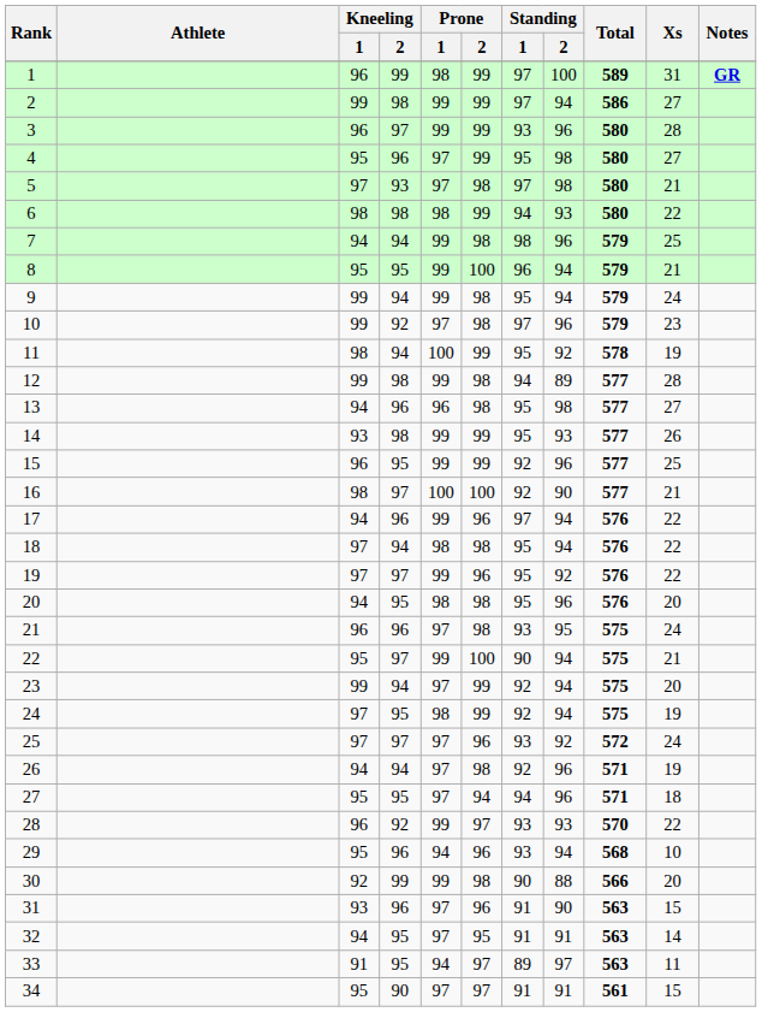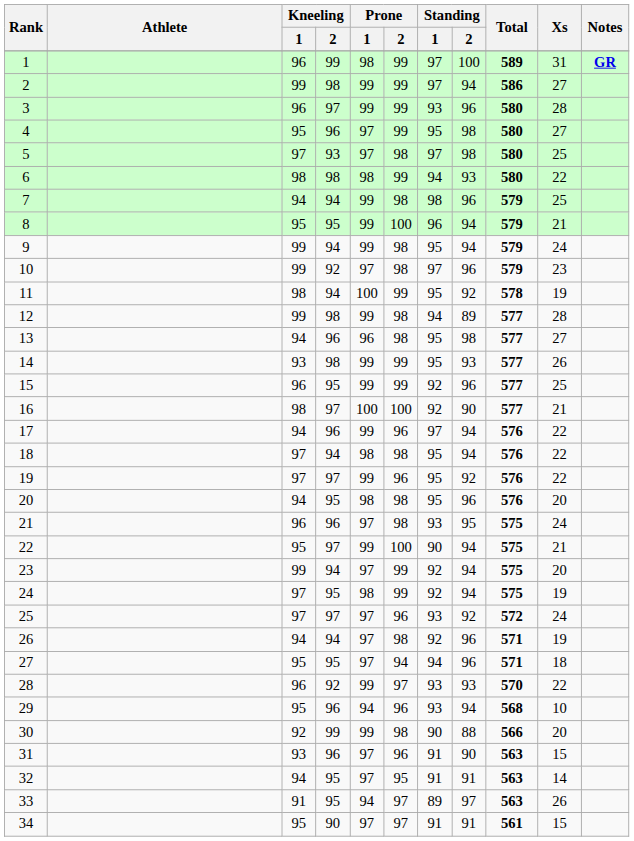 <table class="wikitable" style="text-align:center">
 <tr>
 <th rowspan=2 width=40>Rank</th>
 <th rowspan=2 width=250>Athlete</th>
 <th colspan=2>Kneeling</th>
 <th colspan=2>Prone</th>
 <th colspan=2>Standing</th>
 <th rowspan=2 width=50>Total</th>
 <th rowspan=2 width=40>Xs</th>
 <th rowspan=2 width=45>Notes</th>
 </tr>
 <tr>
 <th width=30>1</th>
 <th width=30>2</th>
 <th width=30>1</th>
 <th width=30>2</th>
 <th width=30>1</th>
 <th width=30>2</th>
 </tr>
 <tr bgcolor=ccffcc>
 </tr>
 <tr bgcolor=ccffcc>
 <td>1</td>
 <td align=left></td>
 <td>96</td>
 <td>99</td>
 <td>98</td>
 <td>99</td>
 <td>97</td>
 <td>100</td>
 <td><strong>589</strong></td>
 <td>31</td>
 <td><strong><a href='#'>GR</a></strong></td>
 </tr>
 <tr bgcolor=ccffcc>
 <td>2</td>
 <td align=left></td>
 <td>99</td>
 <td>98</td>
 <td>99</td>
 <td>99</td>
 <td>97</td>
 <td>94</td>
 <td><strong>586</strong></td>
 <td>27</td>
 <td></td>
 </tr>
 <tr bgcolor=ccffcc>
 <td>3</td>
 <td align=left></td>
 <td>96</td>
 <td>97</td>
 <td>99</td>
 <td>99</td>
 <td>93</td>
 <td>96</td>
 <td><strong>580</strong></td>
 <td>28</td>
 <td></td>
 </tr>
 <tr bgcolor=ccffcc>
 <td>4</td>
 <td align=left></td>
 <td>95</td>
 <td>96</td>
 <td>97</td>
 <td>99</td>
 <td>95</td>
 <td>98</td>
 <td><strong>580</strong></td>
 <td>27</td>
 <td></td>
 </tr>
 <tr bgcolor=ccffcc>
 <td>5</td>
 <td align=left></td>
 <td>97</td>
 <td>93</td>
 <td>97</td>
 <td>98</td>
 <td>97</td>
 <td>98</td>
 <td><strong>580</strong></td>
-<td>21</td>
+<td>25</td>
 <td></td>
 </tr>
 <tr bgcolor=ccffcc>
 <td>6</td>
 <td align=left></td>
 <td>98</td>
 <td>98</td>
 <td>98</td>
 <td>99</td>
 <td>94</td>
 <td>93</td>
 <td><strong>580</strong></td>
 <td>22</td>
 <td></td>
 </tr>
 <tr bgcolor=ccffcc>
 <td>7</td>
 <td align=left></td>
 <td>94</td>
 <td>94</td>
 <td>99</td>
 <td>98</td>
 <td>98</td>
 <td>96</td>
 <td><strong>579</strong></td>
 <td>25</td>
 <td></td>
 </tr>
 <tr bgcolor=ccffcc>
 <td>8</td>
 <td align=left></td>
 <td>95</td>
 <td>95</td>
 <td>99</td>
 <td>100</td>
 <td>96</td>
 <td>94</td>
 <td><strong>579</strong></td>
 <td>21</td>
 <td></td>
 </tr>
 <tr>
 <td>9</td>
 <td align=left></td>
 <td>99</td>
 <td>94</td>
 <td>99</td>
 <td>98</td>
 <td>95</td>
 <td>94</td>
 <td><strong>579</strong></td>
 <td>24</td>
 <td></td>
 </tr>
 <tr>
 <td>10</td>
 <td align=left></td>
 <td>99</td>
 <td>92</td>
 <td>97</td>
 <td>98</td>
 <td>97</td>
 <td>96</td>
 <td><strong>579</strong></td>
 <td>23</td>
 <td></td>
 </tr>
 <tr>
 <td>11</td>
 <td align=left></td>
 <td>98</td>
 <td>94</td>
 <td>100</td>
 <td>99</td>
 <td>95</td>
 <td>92</td>
 <td><strong>578</strong></td>
 <td>19</td>
 <td></td>
 </tr>
 <tr>
 <td>12</td>
 <td align=left></td>
 <td>99</td>
 <td>98</td>
 <td>99</td>
 <td>98</td>
 <td>94</td>
 <td>89</td>
 <td><strong>577</strong></td>
 <td>28</td>
 <td></td>
 </tr>
 <tr>
 <td>13</td>
 <td align=left></td>
 <td>94</td>
 <td>96</td>
 <td>96</td>
 <td>98</td>
 <td>95</td>
 <td>98</td>
 <td><strong>577</strong></td>
 <td>27</td>
 <td></td>
 </tr>
 <tr>
 <td>14</td>
 <td align=left></td>
 <td>93</td>
 <td>98</td>
 <td>99</td>
 <td>99</td>
 <td>95</td>
 <td>93</td>
 <td><strong>577</strong></td>
 <td>26</td>
 <td></td>
 </tr>
 <tr>
 <td>15</td>
 <td align=left></td>
 <td>96</td>
 <td>95</td>
 <td>99</td>
 <td>99</td>
 <td>92</td>
 <td>96</td>
 <td><strong>577</strong></td>
 <td>25</td>
 <td></td>
 </tr>
 <tr>
 <td>16</td>
 <td align=left></td>
 <td>98</td>
 <td>97</td>
 <td>100</td>
 <td>100</td>
 <td>92</td>
 <td>90</td>
 <td><strong>577</strong></td>
 <td>21</td>
 <td></td>
 </tr>
 <tr>
 <td>17</td>
 <td align=left></td>
 <td>94</td>
 <td>96</td>
 <td>99</td>
 <td>96</td>
 <td>97</td>
 <td>94</td>
 <td><strong>576</strong></td>
 <td>22</td>
 <td></td>
 </tr>
 <tr>
 <td>18</td>
 <td align=left></td>
 <td>97</td>
 <td>94</td>
 <td>98</td>
 <td>98</td>
 <td>95</td>
 <td>94</td>
 <td><strong>576</strong></td>
 <td>22</td>
 <td></td>
 </tr>
 <tr>
 <td>19</td>
 <td align=left></td>
 <td>97</td>
 <td>97</td>
 <td>99</td>
 <td>96</td>
 <td>95</td>
 <td>92</td>
 <td><strong>576</strong></td>
 <td>22</td>
 <td></td>
 </tr>
 <tr>
 <td>20</td>
 <td align=left></td>
 <td>94</td>
 <td>95</td>
 <td>98</td>
 <td>98</td>
 <td>95</td>
 <td>96</td>
 <td><strong>576</strong></td>
 <td>20</td>
 <td></td>
 </tr>
 <tr>
 <td>21</td>
 <td align=left></td>
 <td>96</td>
 <td>96</td>
 <td>97</td>
 <td>98</td>
 <td>93</td>
 <td>95</td>
 <td><strong>575</strong></td>
 <td>24</td>
 <td></td>
 </tr>
 <tr>
 <td>22</td>
 <td align=left></td>
 <td>95</td>
 <td>97</td>
 <td>99</td>
 <td>100</td>
 <td>90</td>
 <td>94</td>
 <td><strong>575</strong></td>
 <td>21</td>
 <td></td>
 </tr>
 <tr>
 <td>23</td>
 <td align=left></td>
 <td>99</td>
 <td>94</td>
 <td>97</td>
 <td>99</td>
 <td>92</td>
 <td>94</td>
 <td><strong>575</strong></td>
 <td>20</td>
 <td></td>
 </tr>
 <tr>
 <td>24</td>
 <td align=left></td>
 <td>97</td>
 <td>95</td>
 <td>98</td>
 <td>99</td>
 <td>92</td>
 <td>94</td>
 <td><strong>575</strong></td>
 <td>19</td>
 <td></td>
 </tr>
 <tr>
 <td>25</td>
 <td align=left></td>
 <td>97</td>
 <td>97</td>
 <td>97</td>
 <td>96</td>
 <td>93</td>
 <td>92</td>
 <td><strong>572</strong></td>
 <td>24</td>
 <td></td>
 </tr>
 <tr>
 <td>26</td>
 <td align=left></td>
 <td>94</td>
 <td>94</td>
 <td>97</td>
 <td>98</td>
 <td>92</td>
 <td>96</td>
 <td><strong>571</strong></td>
 <td>19</td>
 <td></td>
 </tr>
 <tr>
 <td>27</td>
 <td align=left></td>
 <td>95</td>
 <td>95</td>
 <td>97</td>
 <td>94</td>
 <td>94</td>
 <td>96</td>
 <td><strong>571</strong></td>
 <td>18</td>
 <td></td>
 </tr>
 <tr>
 <td>28</td>
 <td align=left></td>
 <td>96</td>
 <td>92</td>
 <td>99</td>
 <td>97</td>
 <td>93</td>
 <td>93</td>
 <td><strong>570</strong></td>
 <td>22</td>
 <td></td>
 </tr>
 <tr>
 <td>29</td>
 <td align=left></td>
 <td>95</td>
 <td>96</td>
 <td>94</td>
 <td>96</td>
 <td>93</td>
 <td>94</td>
 <td><strong>568</strong></td>
 <td>10</td>
 <td></td>
 </tr>
 <tr>
 <td>30</td>
 <td align=left></td>
 <td>92</td>
 <td>99</td>
 <td>99</td>
 <td>98</td>
 <td>90</td>
 <td>88</td>
 <td><strong>566</strong></td>
 <td>20</td>
 <td></td>
 </tr>
 <tr>
 <td>31</td>
 <td align=left></td>
 <td>93</td>
 <td>96</td>
 <td>97</td>
 <td>96</td>
 <td>91</td>
 <td>90</td>
 <td><strong>563</strong></td>
 <td>15</td>
 <td></td>
 </tr>
 <tr>
 <td>32</td>
 <td align=left></td>
 <td>94</td>
 <td>95</td>
 <td>97</td>
 <td>95</td>
 <td>91</td>
 <td>91</td>
 <td><strong>563</strong></td>
 <td>14</td>
 <td></td>
 </tr>
 <tr>
 <td>33</td>
 <td align=left></td>
 <td>91</td>
 <td>95</td>
 <td>94</td>
 <td>97</td>
 <td>89</td>
 <td>97</td>
 <td><strong>563</strong></td>
-<td>11</td>
+<td>26</td>
 <td></td>
 </tr>
 <tr>
 <td>34</td>
 <td align=left></td>
 <td>95</td>
 <td>90</td>
 <td>97</td>
 <td>97</td>
 <td>91</td>
 <td>91</td>
 <td><strong>561</strong></td>
 <td>15</td>
 <td></td>
 </tr>
 </table>
